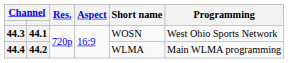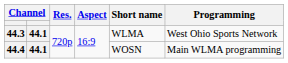 <table class="wikitable">
 <tr>
 <th scope = "col" colspan="2"><a href='#'>Channel</a></th>
 <th scope = "col" rowspan="2"><a href='#'>Res.</a></th>
 <th scope = "col" rowspan="2"><a href='#'>Aspect</a></th>
 <th scope = "col" rowspan="2">Short name</th>
 <th scope = "col" rowspan="2">Programming</th>
 </tr>
 <tr>
 <th scope = "col"></th>
 <th></th>
 </tr>
 <tr>
 <th scope = "row">44.3</th>
 <th>44.1</th>
 <td rowspan="2"><a href='#'>720p</a></td>
 <td rowspan="2"><a href='#'>16:9</a></td>
-<td>WOSN</td>
+<td>WLMA</td>
 <td>West Ohio Sports Network</td>
 </tr>
 <tr>
 <th scope = "row">44.4</th>
-<th>44.2</th>
-<td>WLMA</td>
+<th>44.1</th>
+<td>WOSN</td>
 <td>Main WLMA programming</td>
 </tr>
 </table>
